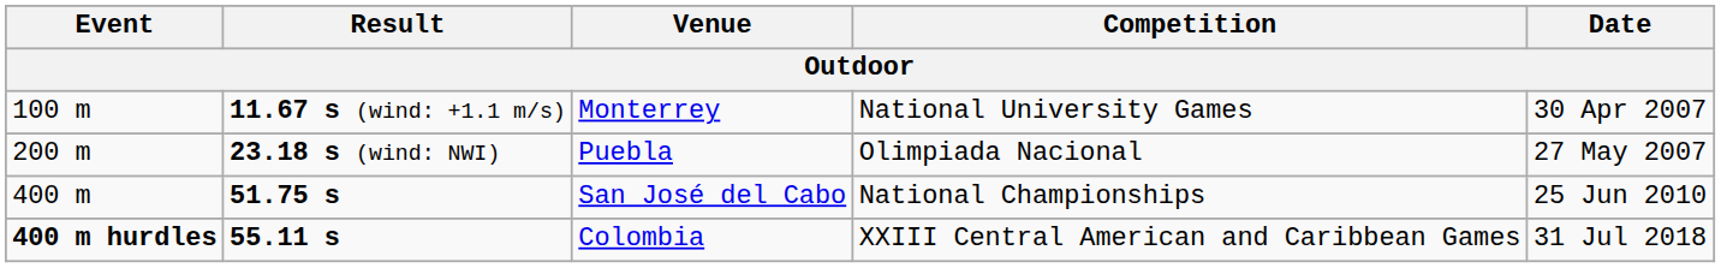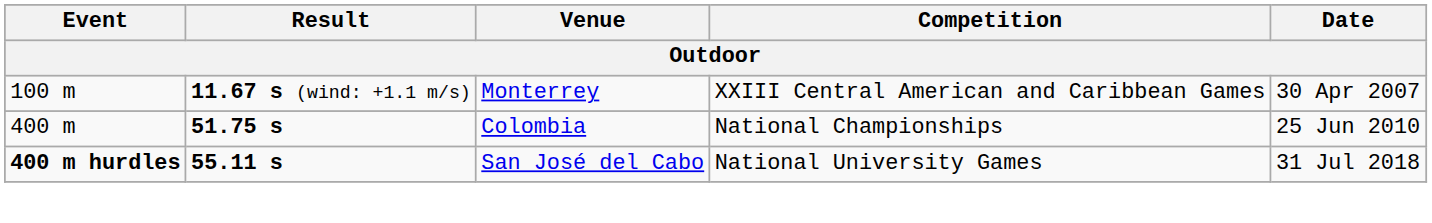 <table class="wikitable" style="border-collapse: collapse; font-size: 95%;">
 <tr>
 <th>Event</th>
 <th>Result</th>
 <th>Venue</th>
 <th>Competition</th>
 <th>Date</th>
 </tr>
 <tr>
 <th colspan="5">Outdoor</th>
 </tr>
 <tr>
 <td>100 m</td>
 <td><strong>11.67 s</strong> <small>(wind: +1.1 m/s)</small></td>
 <td> <a href='#'>Monterrey</a></td>
-<td>National University Games</td>
+<td>XXIII Central American and Caribbean Games</td>
 <td>30 Apr 2007</td>
-</tr>
-<tr>
-<td>200 m</td>
-<td><strong>23.18 s</strong> <small>(wind: NWI)</small></td>
-<td> <a href='#'>Puebla</a></td>
-<td>Olimpiada Nacional</td>
-<td>27 May 2007</td>
 </tr>
 <tr>
 <td>400 m</td>
 <td><strong>51.75 s</strong></td>
-<td> <a href='#'>San José del Cabo</a></td>
+<td> <a href='#'>Colombia</a></td>
 <td>National Championships</td>
 <td>25 Jun 2010</td>
 </tr>
 <tr>
 <td><strong>400 m hurdles</strong></td>
 <td><strong>55.11 s</strong></td>
-<td> <a href='#'>Colombia</a></td>
-<td>XXIII Central American and Caribbean Games</td>
+<td> <a href='#'>San José del Cabo</a></td>
+<td>National University Games</td>
 <td>31 Jul 2018</td>
 </tr>
 </table>
